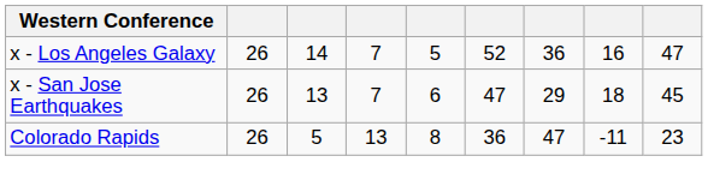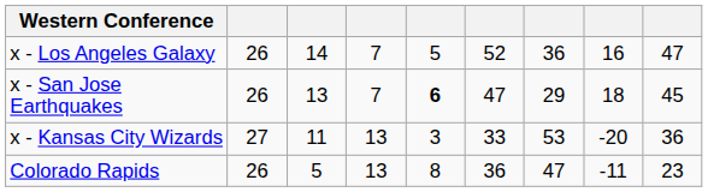 <table class="wikitable" style="text-align: center;">
 <tr>
 <th width="170">Western Conference</th>
 <th width="40"></th>
 <th width="40"></th>
 <th width="40"></th>
 <th width="40"></th>
 <th width="40"></th>
 <th width="40"></th>
 <th width="40"></th>
 <th width="40"></th>
 </tr>
 <tr>
 <td align=left>x - <a href='#'>Los Angeles Galaxy</a></td>
 <td>26</td>
 <td>14</td>
 <td>7</td>
 <td>5</td>
 <td>52</td>
 <td>36</td>
 <td>16</td>
 <td>47</td>
 </tr>
 <tr>
 <td align=left>x - <a href='#'>San Jose Earthquakes</a></td>
 <td>26</td>
 <td>13</td>
 <td>7</td>
-<td>6</td>
+<td><strong>6</strong></td>
 <td>47</td>
 <td>29</td>
 <td>18</td>
 <td>45</td>
+</tr>
+<tr>
+<td align=left>x - <a href='#'>Kansas City Wizards</a></td>
+<td>27</td>
+<td>11</td>
+<td>13</td>
+<td>3</td>
+<td>33</td>
+<td>53</td>
+<td>-20</td>
+<td>36</td>
 </tr>
 <tr>
 <td align=left><a href='#'>Colorado Rapids</a></td>
 <td>26</td>
 <td>5</td>
 <td>13</td>
 <td>8</td>
 <td>36</td>
 <td>47</td>
 <td>-11</td>
 <td>23</td>
 </tr>
 </table>
